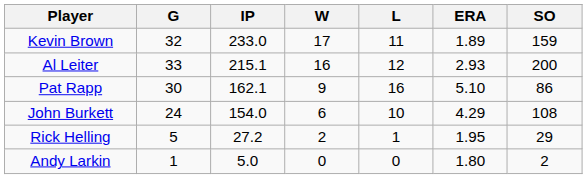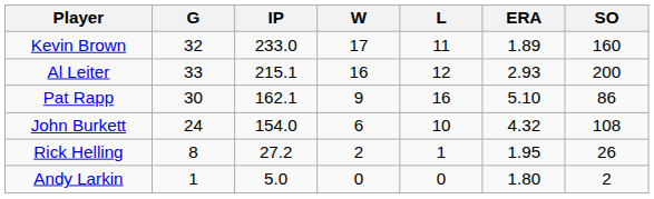 <table class="wikitable sortable">
 <tr>
 <th bgcolor="#DDDDFF" width="16%">Player</th>
 <th bgcolor="#DDDDFF" width="9%">G</th>
 <th bgcolor="#DDDDFF" width="9%">IP</th>
 <th bgcolor="#DDDDFF" width="9%">W</th>
 <th bgcolor="#DDDDFF" width="9%">L</th>
 <th bgcolor="#DDDDFF" width="9%">ERA</th>
 <th bgcolor="#DDDDFF" width="9%">SO</th>
 </tr>
 <tr align="center">
 <td><a href='#'>Kevin Brown</a></td>
 <td>32</td>
 <td>233.0</td>
 <td>17</td>
 <td>11</td>
 <td>1.89</td>
-<td>159</td>
+<td>160</td>
 </tr>
 <tr align=center>
 <td><a href='#'>Al Leiter</a></td>
 <td>33</td>
 <td>215.1</td>
 <td>16</td>
 <td>12</td>
 <td>2.93</td>
 <td>200</td>
 </tr>
 <tr align=center>
 <td><a href='#'>Pat Rapp</a></td>
 <td>30</td>
 <td>162.1</td>
 <td>9</td>
 <td>16</td>
 <td>5.10</td>
 <td>86</td>
 </tr>
 <tr align=center>
 <td><a href='#'>John Burkett</a></td>
 <td>24</td>
 <td>154.0</td>
 <td>6</td>
 <td>10</td>
-<td>4.29</td>
+<td>4.32</td>
 <td>108</td>
 </tr>
 <tr align=center>
 <td><a href='#'>Rick Helling</a></td>
-<td>5</td>
+<td>8</td>
 <td>27.2</td>
 <td>2</td>
 <td>1</td>
 <td>1.95</td>
-<td>29</td>
+<td>26</td>
 </tr>
 <tr align=center>
 <td><a href='#'>Andy Larkin</a></td>
 <td>1</td>
 <td>5.0</td>
 <td>0</td>
 <td>0</td>
 <td>1.80</td>
 <td>2</td>
 </tr>
 </table>
